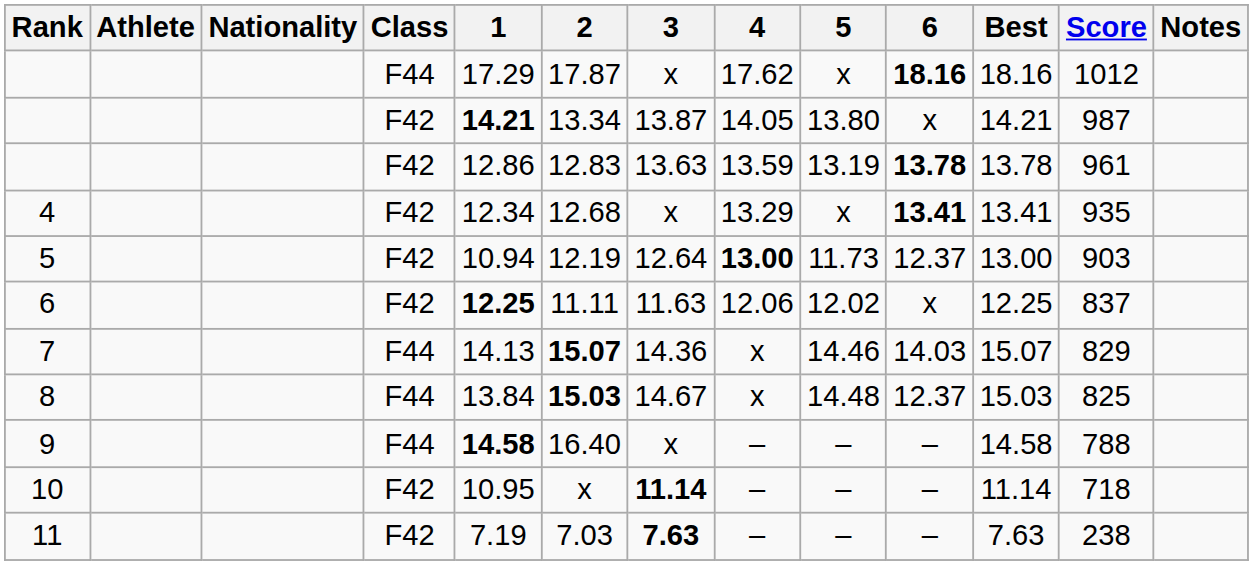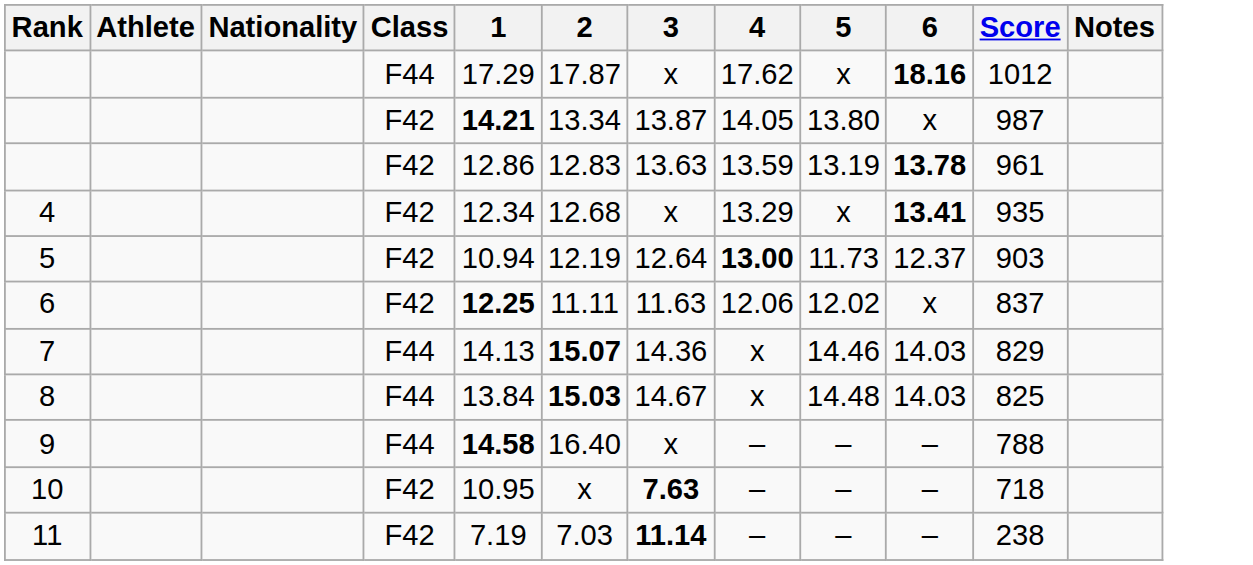 <table class="wikitable sortable" style="text-align:center">
 <tr>
 <th>Rank</th>
 <th>Athlete</th>
 <th>Nationality</th>
 <th>Class</th>
 <th>1</th>
 <th>2</th>
 <th>3</th>
 <th>4</th>
 <th>5</th>
 <th>6</th>
-<th>Best</th>
 <th><a href='#'>Score</a></th>
 <th>Notes</th>
 </tr>
 <tr>
 <td></td>
 <td align=left></td>
 <td align="left"></td>
 <td>F44</td>
 <td>17.29</td>
 <td>17.87</td>
 <td>x</td>
 <td>17.62</td>
 <td>x</td>
 <td><strong>18.16</strong></td>
-<td>18.16</td>
 <td>1012</td>
 <td></td>
 </tr>
 <tr>
 <td></td>
 <td align=left></td>
 <td align="left"></td>
 <td>F42</td>
 <td><strong>14.21</strong></td>
 <td>13.34</td>
 <td>13.87</td>
 <td>14.05</td>
 <td>13.80</td>
 <td>x</td>
-<td>14.21</td>
 <td>987</td>
 <td></td>
 </tr>
 <tr>
 <td></td>
 <td align=left></td>
 <td align="left"></td>
 <td>F42</td>
 <td>12.86</td>
 <td>12.83</td>
 <td>13.63</td>
 <td>13.59</td>
 <td>13.19</td>
 <td><strong>13.78</strong></td>
-<td>13.78</td>
 <td>961</td>
 <td></td>
 </tr>
 <tr>
 <td>4</td>
 <td align=left></td>
 <td align="left"></td>
 <td>F42</td>
 <td>12.34</td>
 <td>12.68</td>
 <td>x</td>
 <td>13.29</td>
 <td>x</td>
 <td><strong>13.41</strong></td>
-<td>13.41</td>
 <td>935</td>
 <td></td>
 </tr>
 <tr>
 <td>5</td>
 <td align=left></td>
 <td align="left"></td>
 <td>F42</td>
 <td>10.94</td>
 <td>12.19</td>
 <td>12.64</td>
 <td><strong>13.00</strong></td>
 <td>11.73</td>
 <td>12.37</td>
-<td>13.00</td>
 <td>903</td>
 <td></td>
 </tr>
 <tr>
 <td>6</td>
 <td align=left></td>
 <td align="left"></td>
 <td>F42</td>
 <td><strong>12.25</strong></td>
 <td>11.11</td>
 <td>11.63</td>
 <td>12.06</td>
 <td>12.02</td>
 <td>x</td>
-<td>12.25</td>
 <td>837</td>
 <td></td>
 </tr>
 <tr>
 <td>7</td>
 <td align=left></td>
 <td align="left"></td>
 <td>F44</td>
 <td>14.13</td>
 <td><strong>15.07</strong></td>
 <td>14.36</td>
 <td>x</td>
 <td>14.46</td>
 <td>14.03</td>
-<td>15.07</td>
 <td>829</td>
 <td></td>
 </tr>
 <tr>
 <td>8</td>
 <td align=left></td>
 <td align="left"></td>
 <td>F44</td>
 <td>13.84</td>
 <td><strong>15.03</strong></td>
 <td>14.67</td>
 <td>x</td>
 <td>14.48</td>
-<td>12.37</td>
-<td>15.03</td>
+<td>14.03</td>
 <td>825</td>
 <td></td>
 </tr>
 <tr>
 <td>9</td>
 <td align=left></td>
 <td align="left"></td>
 <td>F44</td>
 <td><strong>14.58</strong></td>
 <td>16.40</td>
 <td>x</td>
 <td>–</td>
 <td>–</td>
 <td>–</td>
-<td>14.58</td>
 <td>788</td>
 <td></td>
 </tr>
 <tr>
 <td>10</td>
 <td align=left></td>
 <td align="left"></td>
 <td>F42</td>
 <td>10.95</td>
 <td>x</td>
-<td><strong>11.14</strong></td>
+<td><strong>7.63</strong></td>
 <td>–</td>
 <td>–</td>
 <td>–</td>
-<td>11.14</td>
 <td>718</td>
 <td></td>
 </tr>
 <tr>
 <td>11</td>
 <td align=left></td>
 <td align="left"></td>
 <td>F42</td>
 <td>7.19</td>
 <td>7.03</td>
-<td><strong>7.63</strong></td>
+<td><strong>11.14</strong></td>
 <td>–</td>
 <td>–</td>
 <td>–</td>
-<td>7.63</td>
 <td>238</td>
 <td></td>
 </tr>
 </table>
